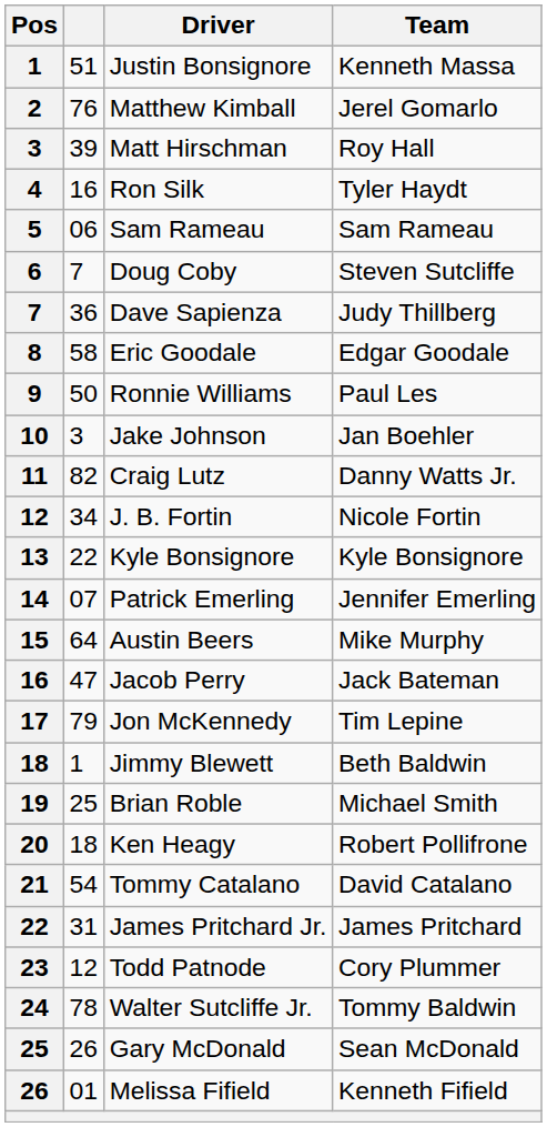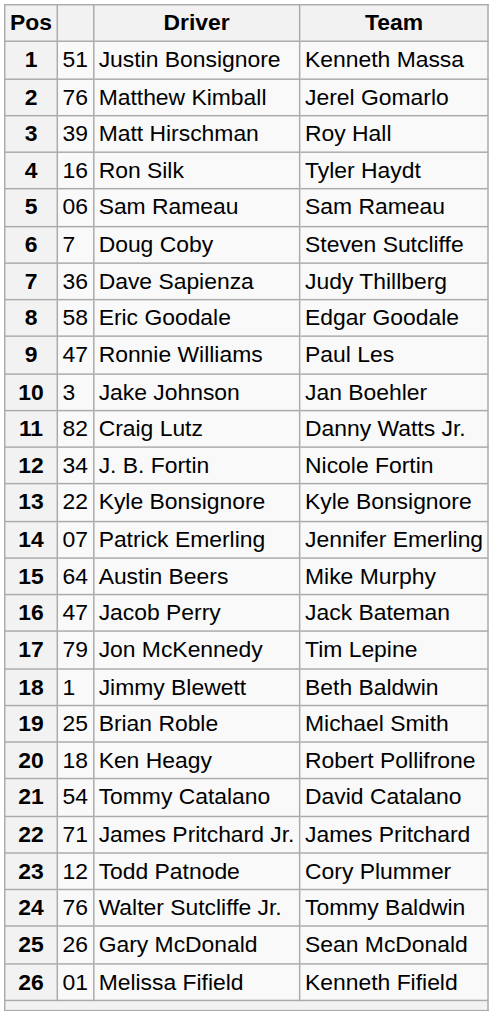 <table class="wikitable" style="font-size:98%">
 <tr>
 <th>Pos</th>
 <th></th>
 <th>Driver</th>
 <th>Team</th>
 </tr>
 <tr>
 <th>1</th>
 <td>51</td>
 <td>Justin Bonsignore</td>
 <td>Kenneth Massa</td>
 </tr>
 <tr>
 <th>2</th>
 <td>76</td>
 <td>Matthew Kimball</td>
 <td>Jerel Gomarlo</td>
 </tr>
 <tr>
 <th>3</th>
 <td>39</td>
 <td>Matt Hirschman</td>
 <td>Roy Hall</td>
 </tr>
 <tr>
 <th>4</th>
 <td>16</td>
 <td>Ron Silk</td>
 <td>Tyler Haydt</td>
 </tr>
 <tr>
 <th>5</th>
 <td>06</td>
 <td>Sam Rameau</td>
 <td>Sam Rameau</td>
 </tr>
 <tr>
 <th>6</th>
 <td>7</td>
 <td>Doug Coby</td>
 <td>Steven Sutcliffe</td>
 </tr>
 <tr>
 <th>7</th>
 <td>36</td>
 <td>Dave Sapienza</td>
 <td>Judy Thillberg</td>
 </tr>
 <tr>
 <th>8</th>
 <td>58</td>
 <td>Eric Goodale</td>
 <td>Edgar Goodale</td>
 </tr>
 <tr>
 <th>9</th>
-<td>50</td>
+<td>47</td>
 <td>Ronnie Williams</td>
 <td>Paul Les</td>
 </tr>
 <tr>
 <th>10</th>
 <td>3</td>
 <td>Jake Johnson</td>
 <td>Jan Boehler</td>
 </tr>
 <tr>
 <th>11</th>
 <td>82</td>
 <td>Craig Lutz</td>
 <td>Danny Watts Jr.</td>
 </tr>
 <tr>
 <th>12</th>
 <td>34</td>
 <td>J. B. Fortin</td>
 <td>Nicole Fortin</td>
 </tr>
 <tr>
 <th>13</th>
 <td>22</td>
 <td>Kyle Bonsignore</td>
 <td>Kyle Bonsignore</td>
 </tr>
 <tr>
 <th>14</th>
 <td>07</td>
 <td>Patrick Emerling</td>
 <td>Jennifer Emerling</td>
 </tr>
 <tr>
 <th>15</th>
 <td>64</td>
 <td>Austin Beers</td>
 <td>Mike Murphy</td>
 </tr>
 <tr>
 <th>16</th>
 <td>47</td>
 <td>Jacob Perry</td>
 <td>Jack Bateman</td>
 </tr>
 <tr>
 <th>17</th>
 <td>79</td>
 <td>Jon McKennedy</td>
 <td>Tim Lepine</td>
 </tr>
 <tr>
 <th>18</th>
 <td>1</td>
 <td>Jimmy Blewett</td>
 <td>Beth Baldwin</td>
 </tr>
 <tr>
 <th>19</th>
 <td>25</td>
 <td>Brian Roble</td>
 <td>Michael Smith</td>
 </tr>
 <tr>
 <th>20</th>
 <td>18</td>
 <td>Ken Heagy</td>
 <td>Robert Pollifrone</td>
 </tr>
 <tr>
 <th>21</th>
 <td>54</td>
 <td>Tommy Catalano</td>
 <td>David Catalano</td>
 </tr>
 <tr>
 <th>22</th>
-<td>31</td>
+<td>71</td>
 <td>James Pritchard Jr.</td>
 <td>James Pritchard</td>
 </tr>
 <tr>
 <th>23</th>
 <td>12</td>
 <td>Todd Patnode</td>
 <td>Cory Plummer</td>
 </tr>
 <tr>
 <th>24</th>
-<td>78</td>
+<td>76</td>
 <td>Walter Sutcliffe Jr.</td>
 <td>Tommy Baldwin</td>
 </tr>
 <tr>
 <th>25</th>
 <td>26</td>
 <td>Gary McDonald</td>
 <td>Sean McDonald</td>
 </tr>
 <tr>
 <th>26</th>
 <td>01</td>
 <td>Melissa Fifield</td>
 <td>Kenneth Fifield</td>
 </tr>
 <tr>
 <th colspan="6"></th>
 </tr>
 <tr>
 </tr>
 </table>
